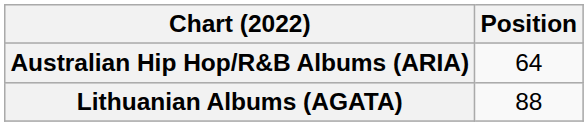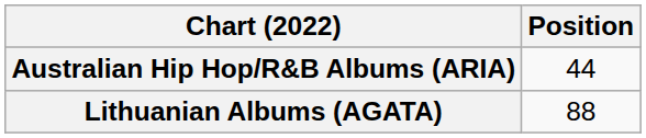 <table class="wikitable sortable plainrowheaders" style="text-align:center">
 <tr>
 <th scope="col">Chart (2022)</th>
 <th scope="col">Position</th>
 </tr>
 <tr>
 <th scope="row">Australian Hip Hop/R&B Albums (ARIA)</th>
-<td>64</td>
+<td>44</td>
 </tr>
 <tr>
 <th scope="row">Lithuanian Albums (AGATA)</th>
 <td>88</td>
 </tr>
 </table>
